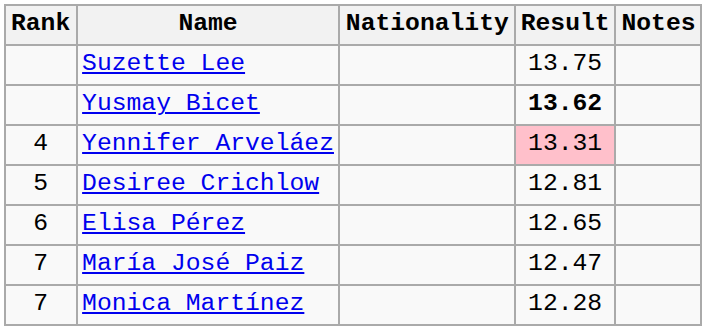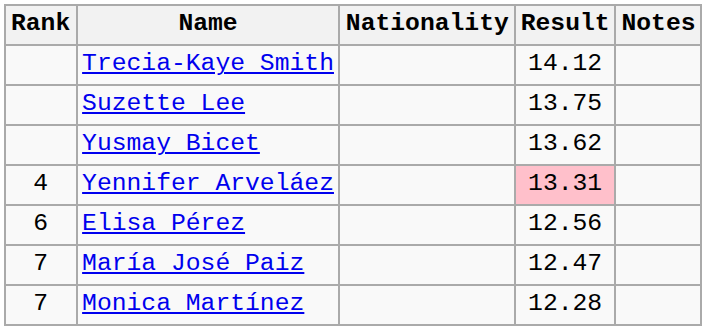 <table class="wikitable sortable" style="text-align:center;font-size:95%">
 <tr>
 <th>Rank</th>
 <th>Name</th>
 <th>Nationality</th>
 <th>Result</th>
 <th>Notes</th>
+</tr>
+<tr>
+<td></td>
+<td align=left><a href='#'>Trecia-Kaye Smith</a></td>
+<td align=left></td>
+<td>14.12</td>
+<td></td>
 </tr>
 <tr>
 <td></td>
 <td align=left><a href='#'>Suzette Lee</a></td>
 <td align=left></td>
 <td>13.75</td>
 <td></td>
 </tr>
 <tr>
 <td></td>
 <td align=left><a href='#'>Yusmay Bicet</a></td>
 <td align=left></td>
-<td><strong>13.62</strong></td>
+<td>13.62</td>
 <td></td>
 </tr>
 <tr>
 <td>4</td>
 <td align=left><a href='#'>Yennifer Arveláez</a></td>
 <td align=left></td>
 <td style="background: pink;">13.31</td>
 <td></td>
 </tr>
 <tr>
-<td>5</td>
-<td align=left><a href='#'>Desiree Crichlow</a></td>
-<td align=left></td>
-<td>12.81</td>
-<td></td>
-</tr>
-<tr>
 <td>6</td>
 <td align=left><a href='#'>Elisa Pérez</a></td>
 <td align=left></td>
-<td>12.65</td>
+<td>12.56</td>
 <td></td>
 </tr>
 <tr>
 <td>7</td>
 <td align=left><a href='#'>María José Paiz</a></td>
 <td align=left></td>
 <td>12.47</td>
 <td></td>
 </tr>
 <tr>
 <td>7</td>
 <td align=left><a href='#'>Monica Martínez</a></td>
 <td align=left></td>
 <td>12.28</td>
 <td></td>
 </tr>
 </table>
